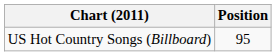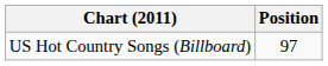 <table class="wikitable sortable">
 <tr>
 <th scope="col">Chart (2011)</th>
 <th scope="col">Position</th>
 </tr>
 <tr>
 <td>US Hot Country Songs (<em>Billboard</em>)</td>
-<td align="center">95</td>
+<td align="center">97</td>
 </tr>
 </table>
